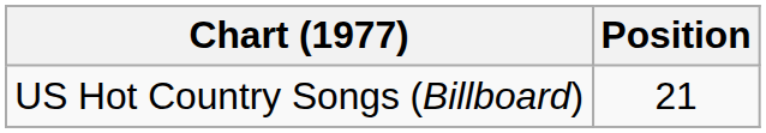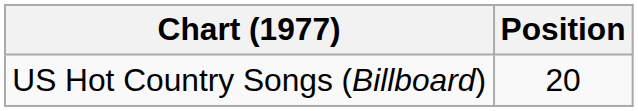 <table class="wikitable">
 <tr>
 <th>Chart (1977)</th>
 <th>Position</th>
 </tr>
 <tr>
 <td>US Hot Country Songs (<em>Billboard</em>)</td>
-<td align="center">21</td>
+<td align="center">20</td>
 </tr>
 </table>
